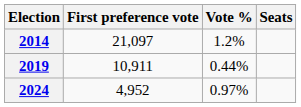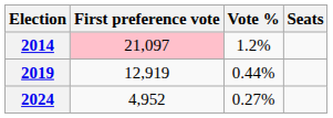 <table class="wikitable sortable" style="font-size:95%">
 <tr>
 <th>Election</th>
 <th>First preference vote</th>
 <th>Vote %</th>
 <th>Seats</th>
 </tr>
 <tr>
 <th align=center><a href='#'>2014</a></th>
-<td align=center>21,097</td>
+<td align=center style="background: pink;">21,097</td>
 <td align=center>1.2%</td>
 <td></td>
 </tr>
 <tr>
 <th align=center><a href='#'>2019</a></th>
-<td align=center>10,911</td>
+<td align=center>12,919</td>
 <td align=center>0.44%</td>
 <td></td>
 </tr>
 <tr>
 <th align=center><a href='#'>2024</a></th>
 <td align=center>4,952</td>
-<td align=center>0.97%</td>
+<td align=center>0.27%</td>
 <td></td>
 </tr>
 </table>
